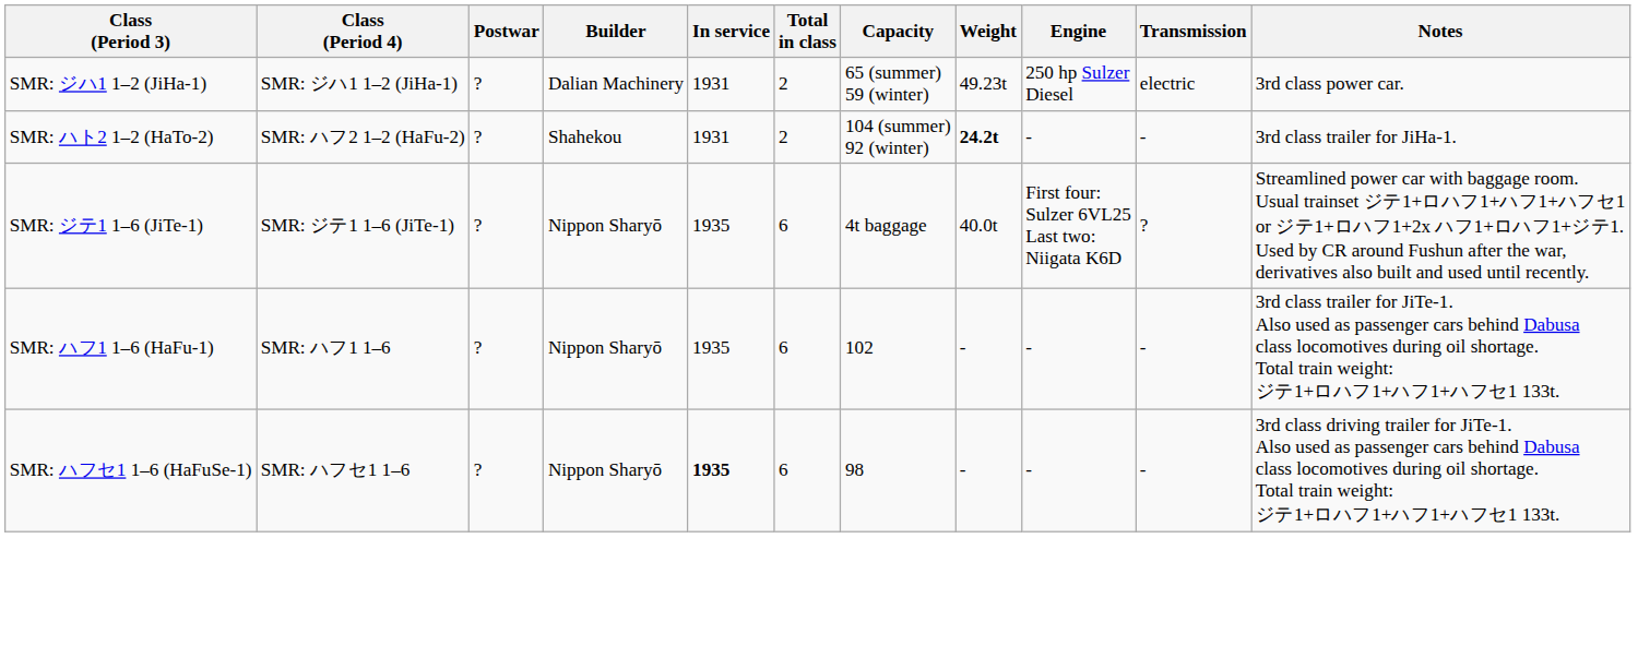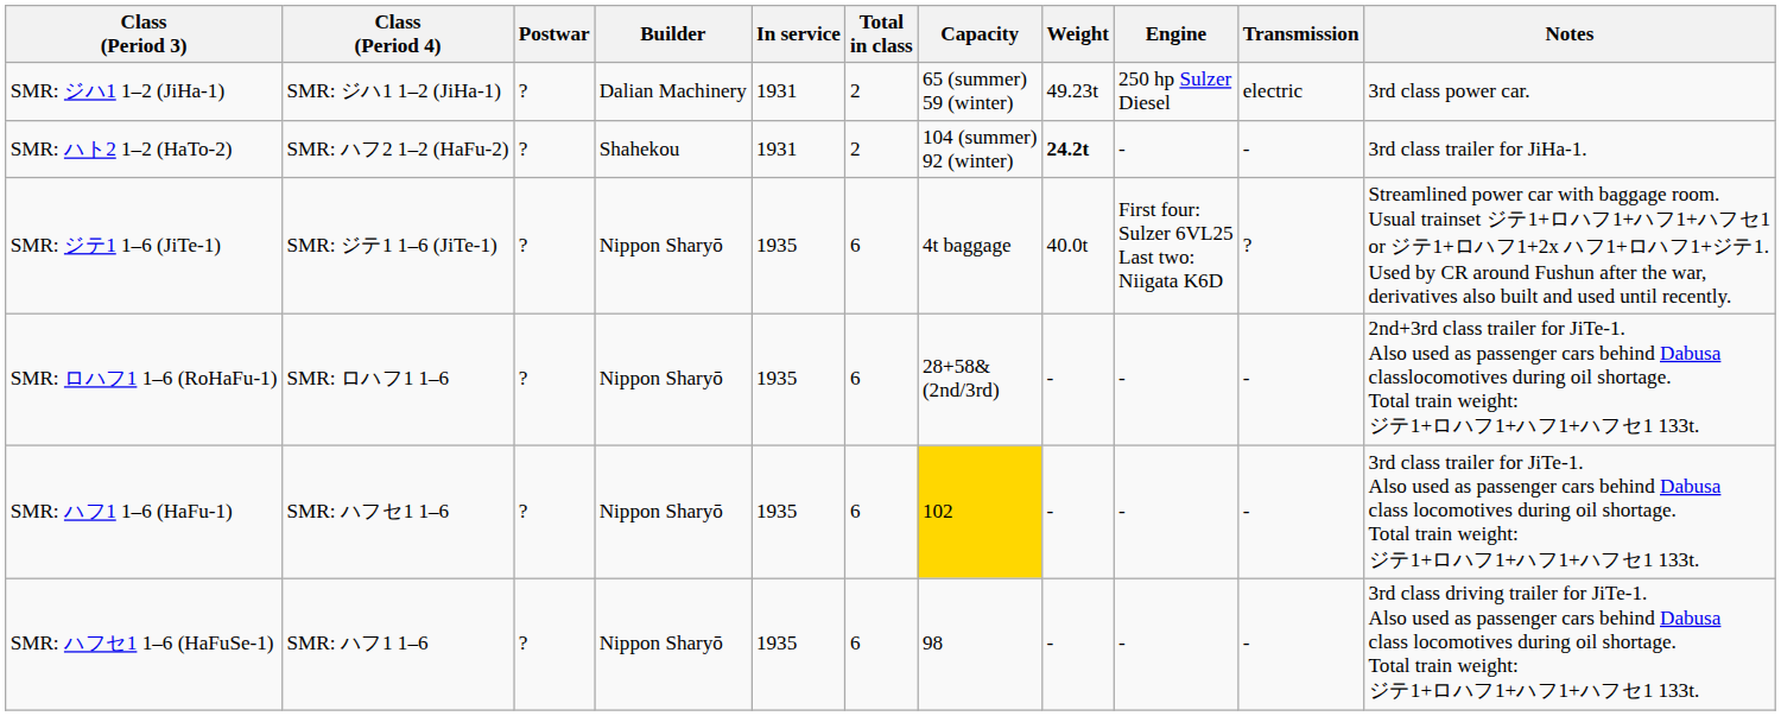 <table class="wikitable"  style="font-size:85%;">
 <tr>
 <th>Class<br>(Period 3)</th>
 <th>Class<br>(Period 4)</th>
 <th>Postwar</th>
 <th>Builder</th>
 <th>In service</th>
 <th>Total<br>in class</th>
 <th>Capacity</th>
 <th>Weight</th>
 <th>Engine</th>
 <th>Transmission</th>
 <th>Notes</th>
 </tr>
 <tr>
 <td>SMR: <a href='#'>ジハ1</a> 1–2 (JiHa-1)</td>
 <td>SMR: ジハ1 1–2 (JiHa-1)</td>
 <td>?</td>
 <td>Dalian Machinery</td>
 <td>1931</td>
 <td>2</td>
 <td>65 (summer)<br>59 (winter)</td>
 <td>49.23t</td>
 <td>250 hp <a href='#'>Sulzer</a><br>Diesel</td>
 <td>electric</td>
 <td>3rd class power car.</td>
 </tr>
 <tr>
 <td>SMR: <a href='#'>ハト2</a> 1–2 (HaTo-2)</td>
 <td>SMR: ハフ2 1–2 (HaFu-2)</td>
 <td>?</td>
 <td>Shahekou</td>
 <td>1931</td>
 <td>2</td>
 <td>104 (summer)<br>92 (winter)</td>
 <td><strong>24.2t</strong></td>
 <td>-</td>
 <td>-</td>
 <td>3rd class trailer for JiHa-1.</td>
 </tr>
 <tr>
 <td>SMR: <a href='#'>ジテ1</a> 1–6 (JiTe-1)</td>
 <td>SMR: ジテ1 1–6 (JiTe-1)</td>
 <td>?</td>
 <td>Nippon Sharyō</td>
 <td>1935</td>
 <td>6</td>
 <td>4t baggage</td>
 <td>40.0t</td>
 <td>First four:<br>Sulzer 6VL25<br>Last two:<br>Niigata K6D</td>
 <td>?</td>
 <td>Streamlined power car with baggage room.<br>Usual trainset ジテ1+ロハフ1+ハフ1+ハフセ1<br>or ジテ1+ロハフ1+2x ハフ1+ロハフ1+ジテ1.<br>Used by CR around Fushun after the war,<br>derivatives also built and used until recently.</td>
 </tr>
 <tr>
-<td>SMR: <a href='#'>ハフ1</a> 1–6 (HaFu-1)</td>
-<td>SMR: ハフ1 1–6</td>
+<td>SMR: <a href='#'>ロハフ1</a> 1–6 (RoHaFu-1)</td>
+<td>SMR: ロハフ1 1–6</td>
 <td>?</td>
 <td>Nippon Sharyō</td>
 <td>1935</td>
 <td>6</td>
-<td>102</td>
+<td>28+58&<br>(2nd/3rd)</td>
+<td>-</td>
+<td>-</td>
+<td>-</td>
+<td>2nd+3rd class trailer for JiTe-1.<br>Also used as passenger cars behind <a href='#'>Dabusa</a><br>classlocomotives during oil shortage.<br>Total train weight:<br>ジテ1+ロハフ1+ハフ1+ハフセ1 133t.</td>
+</tr>
+<tr>
+<td>SMR: <a href='#'>ハフ1</a> 1–6 (HaFu-1)</td>
+<td>SMR: ハフセ1 1–6</td>
+<td>?</td>
+<td>Nippon Sharyō</td>
+<td>1935</td>
+<td>6</td>
+<td style="background: gold;">102</td>
 <td>-</td>
 <td>-</td>
 <td>-</td>
 <td>3rd class trailer for JiTe-1.<br>Also used as passenger cars behind <a href='#'>Dabusa</a><br>class locomotives during oil shortage.<br>Total train weight:<br>ジテ1+ロハフ1+ハフ1+ハフセ1 133t.</td>
 </tr>
 <tr>
 <td>SMR: <a href='#'>ハフセ1</a> 1–6 (HaFuSe-1)</td>
-<td>SMR: ハフセ1 1–6</td>
+<td>SMR: ハフ1 1–6</td>
 <td>?</td>
 <td>Nippon Sharyō</td>
-<td><strong>1935</strong></td>
+<td>1935</td>
 <td>6</td>
 <td>98</td>
 <td>-</td>
 <td>-</td>
 <td>-</td>
 <td>3rd class driving trailer for JiTe-1.<br>Also used as passenger cars behind <a href='#'>Dabusa</a><br>class locomotives during oil shortage.<br>Total train weight:<br>ジテ1+ロハフ1+ハフ1+ハフセ1 133t.</td>
 </tr>
 </table>
